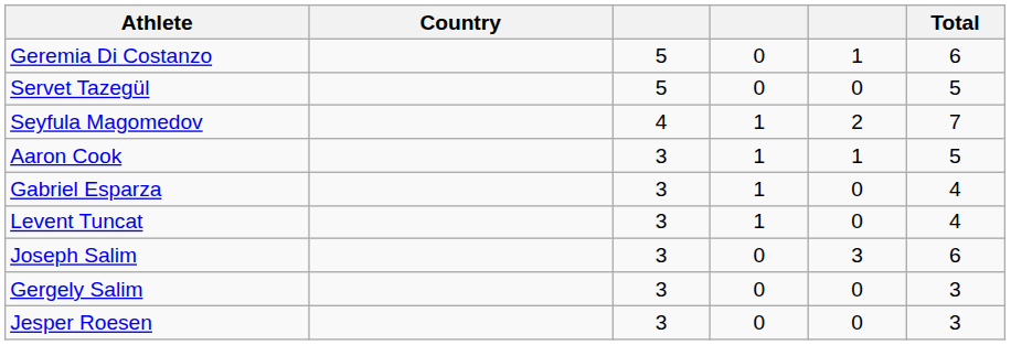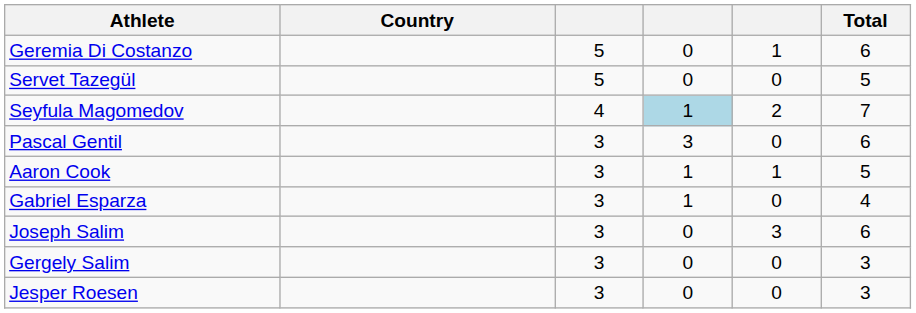 <table class="wikitable" style="text-align:center; font-size:90%;">
 <tr>
 <th width=200>Athlete</th>
 <th width=200>Country</th>
 <th width=60></th>
 <th width=60></th>
 <th width=60></th>
 <th width=60>Total</th>
 </tr>
 <tr>
 <td align="left"><a href='#'>Geremia Di Costanzo</a></td>
 <td align="left"></td>
 <td>5</td>
 <td>0</td>
 <td>1</td>
 <td>6</td>
 </tr>
 <tr>
 <td align="left"><a href='#'>Servet Tazegül</a></td>
 <td align="left"></td>
 <td>5</td>
 <td>0</td>
 <td>0</td>
 <td>5</td>
 </tr>
 <tr>
 <td align="left"><a href='#'>Seyfula Magomedov</a></td>
 <td align="left"></td>
 <td>4</td>
-<td>1</td>
+<td style="background: lightblue;">1</td>
 <td>2</td>
 <td>7</td>
+</tr>
+<tr>
+<td align="left"><a href='#'>Pascal Gentil</a></td>
+<td align="left"></td>
+<td>3</td>
+<td>3</td>
+<td>0</td>
+<td>6</td>
 </tr>
 <tr>
 <td align="left"><a href='#'>Aaron Cook</a></td>
 <td align="left">  </td>
 <td>3</td>
 <td>1</td>
 <td>1</td>
 <td>5</td>
 </tr>
 <tr>
 <td align="left"><a href='#'>Gabriel Esparza</a></td>
-<td align="left"></td>
-<td>3</td>
-<td>1</td>
-<td>0</td>
-<td>4</td>
-</tr>
-<tr>
-<td align="left"><a href='#'>Levent Tuncat</a></td>
 <td align="left"></td>
 <td>3</td>
 <td>1</td>
 <td>0</td>
 <td>4</td>
 </tr>
 <tr>
 <td align="left"><a href='#'>Joseph Salim</a></td>
 <td align="left"></td>
 <td>3</td>
 <td>0</td>
 <td>3</td>
 <td>6</td>
 </tr>
 <tr>
 <td align="left"><a href='#'>Gergely Salim</a></td>
 <td align="left"></td>
 <td>3</td>
 <td>0</td>
 <td>0</td>
 <td>3</td>
 </tr>
 <tr>
 <td align="left"><a href='#'>Jesper Roesen</a></td>
 <td align="left"></td>
 <td>3</td>
 <td>0</td>
 <td>0</td>
 <td>3</td>
 </tr>
 </table>
